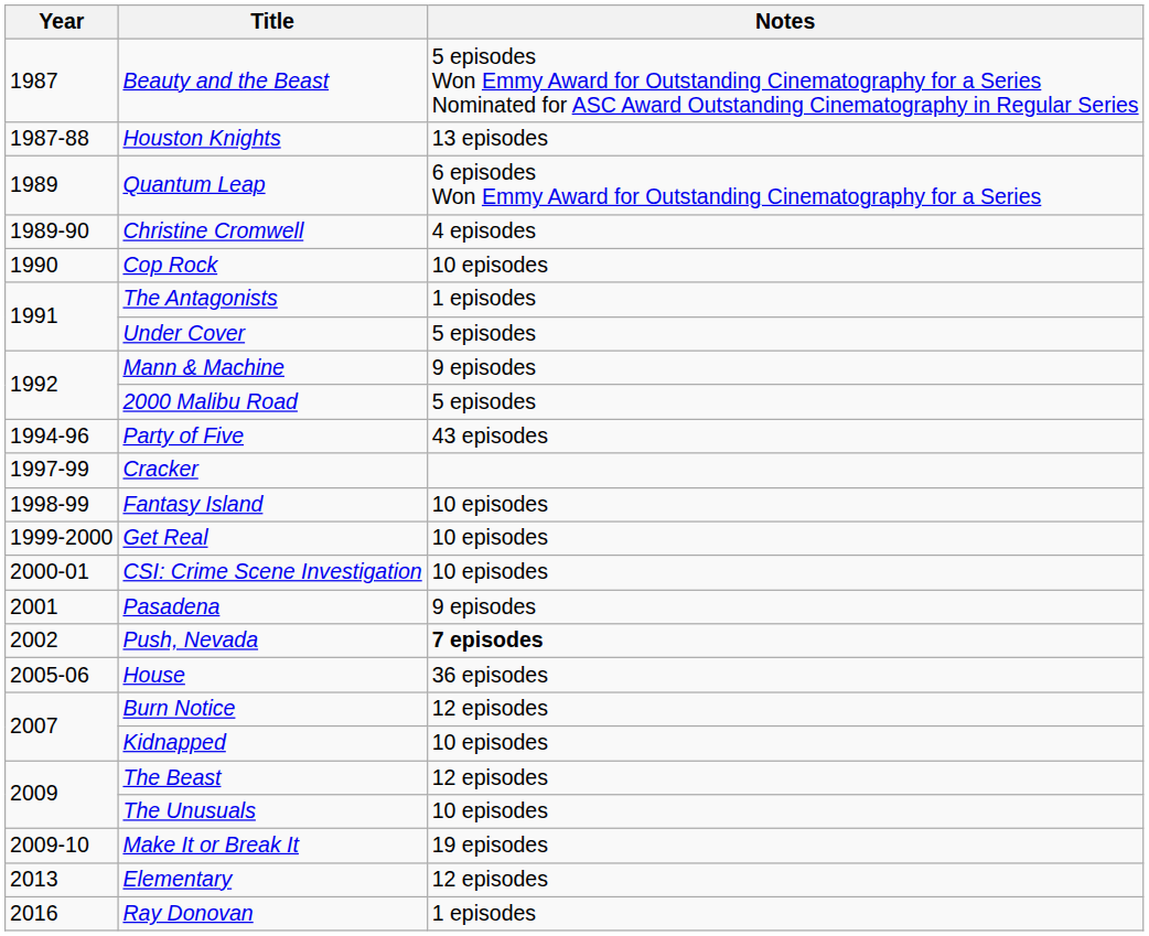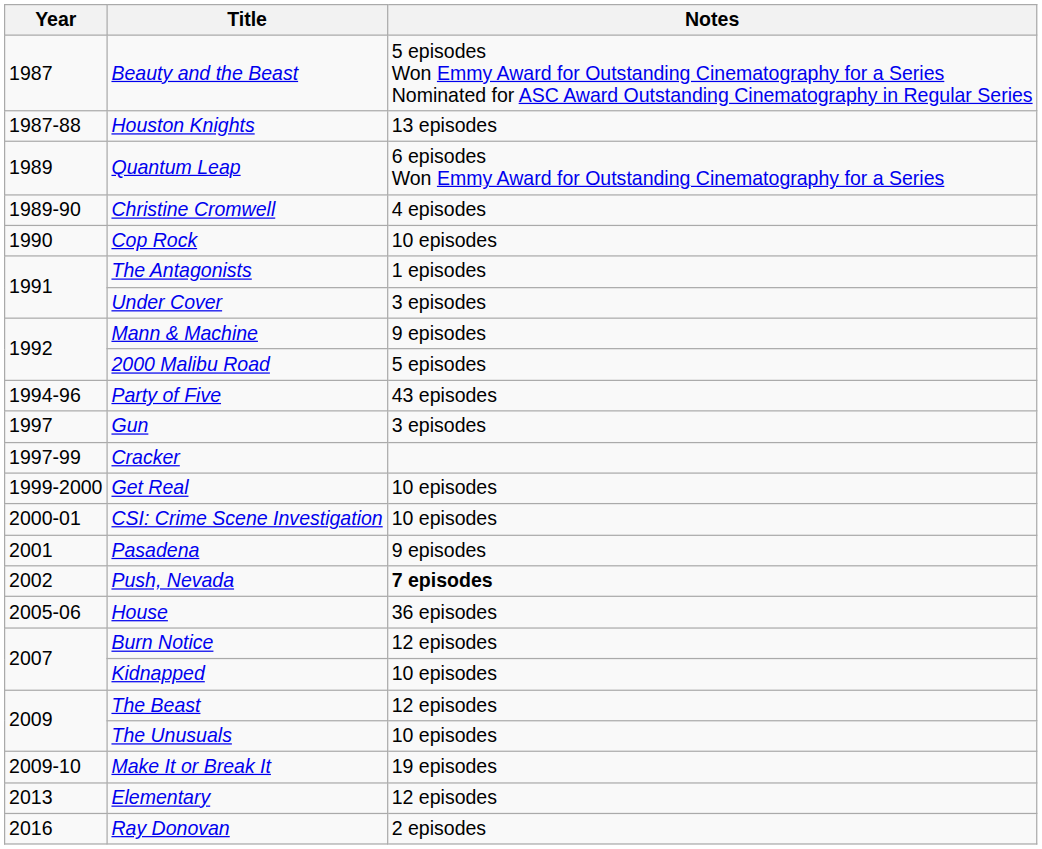 <table class="wikitable">
 <tr>
 <th>Year</th>
 <th>Title</th>
 <th>Notes</th>
 </tr>
 <tr>
 <td>1987</td>
 <td><a href='#'><em>Beauty and the Beast</em></a></td>
 <td>5 episodes<br>Won <a href='#'>Emmy Award for Outstanding Cinematography for a Series</a><br>Nominated for <a href='#'>ASC Award Outstanding Cinematography in Regular Series</a></td>
 </tr>
 <tr>
 <td>1987-88</td>
 <td><em><a href='#'>Houston Knights</a></em></td>
 <td>13 episodes</td>
 </tr>
 <tr>
 <td>1989</td>
 <td><em><a href='#'>Quantum Leap</a></em></td>
 <td>6 episodes<br>Won <a href='#'>Emmy Award for Outstanding Cinematography for a Series</a></td>
 </tr>
 <tr>
 <td>1989-90</td>
 <td><em><a href='#'>Christine Cromwell</a></em></td>
 <td>4 episodes</td>
 </tr>
 <tr>
 <td>1990</td>
 <td><em><a href='#'>Cop Rock</a></em></td>
 <td>10 episodes</td>
 </tr>
 <tr>
 <td rowspan="2">1991</td>
 <td><a href='#'><em>The Antagonists</em></a></td>
 <td>1 episodes</td>
 </tr>
 <tr>
 <td><a href='#'><em>Under Cover</em></a></td>
-<td>5 episodes</td>
+<td>3 episodes</td>
 </tr>
 <tr>
 <td rowspan=2>1992</td>
 <td><em><a href='#'>Mann & Machine</a></em></td>
 <td>9 episodes</td>
 </tr>
 <tr>
 <td><em><a href='#'>2000 Malibu Road</a></em></td>
 <td>5 episodes</td>
 </tr>
 <tr>
 <td>1994-96</td>
 <td><em><a href='#'>Party of Five</a></em></td>
 <td>43 episodes</td>
 </tr>
 <tr>
+<td>1997</td>
+<td><a href='#'><em>Gun</em></a></td>
+<td>3 episodes</td>
+</tr>
+<tr>
 <td>1997-99</td>
 <td><a href='#'><em>Cracker</em></a></td>
 <td></td>
-</tr>
-<tr>
-<td>1998-99</td>
-<td><a href='#'><em>Fantasy Island</em></a></td>
-<td>10 episodes</td>
 </tr>
 <tr>
 <td>1999-2000</td>
 <td><a href='#'><em>Get Real</em></a></td>
 <td>10 episodes</td>
 </tr>
 <tr>
 <td>2000-01</td>
 <td><em><a href='#'>CSI: Crime Scene Investigation</a></em></td>
 <td>10 episodes</td>
 </tr>
 <tr>
 <td>2001</td>
 <td><a href='#'><em>Pasadena</em></a></td>
 <td>9 episodes</td>
 </tr>
 <tr>
 <td>2002</td>
 <td><em><a href='#'>Push, Nevada</a></em></td>
 <td><strong>7 episodes</strong></td>
 </tr>
 <tr>
 <td>2005-06</td>
 <td><a href='#'><em>House</em></a></td>
 <td>36 episodes</td>
 </tr>
 <tr>
 <td rowspan=2>2007</td>
 <td><em><a href='#'>Burn Notice</a></em></td>
 <td>12 episodes</td>
 </tr>
 <tr>
 <td><a href='#'><em>Kidnapped</em></a></td>
 <td>10 episodes</td>
 </tr>
 <tr>
 <td rowspan="2">2009</td>
 <td><a href='#'><em>The Beast</em></a></td>
 <td>12 episodes</td>
 </tr>
 <tr>
 <td><em><a href='#'>The Unusuals</a></em></td>
 <td>10 episodes</td>
 </tr>
 <tr>
 <td>2009-10</td>
 <td><em><a href='#'>Make It or Break It</a></em></td>
 <td>19 episodes</td>
 </tr>
 <tr>
 <td>2013</td>
 <td><a href='#'><em>Elementary</em></a></td>
 <td>12 episodes</td>
 </tr>
 <tr>
 <td>2016</td>
 <td><em><a href='#'>Ray Donovan</a></em></td>
-<td>1 episodes</td>
+<td>2 episodes</td>
 </tr>
 </table>
